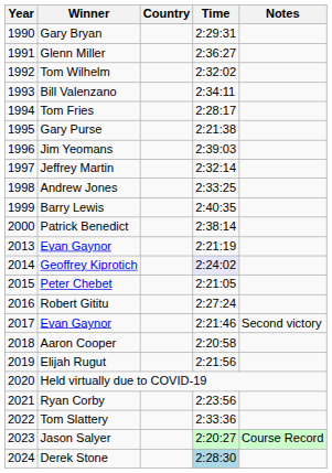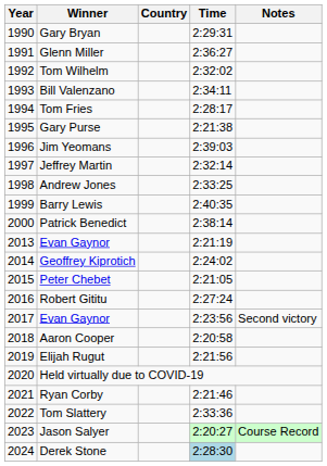 <table class="wikitable sortable">
 <tr>
 <th>Year</th>
 <th>Winner</th>
 <th>Country</th>
 <th>Time</th>
 <th>Notes</th>
 </tr>
 <tr>
 <td>1990</td>
 <td>Gary Bryan</td>
 <td></td>
 <td>2:29:31</td>
 <td></td>
 </tr>
 <tr>
 <td>1991</td>
 <td>Glenn Miller</td>
 <td></td>
 <td>2:36:27</td>
 <td></td>
 </tr>
 <tr>
 <td>1992</td>
 <td>Tom Wilhelm</td>
 <td></td>
 <td>2:32:02</td>
 <td></td>
 </tr>
 <tr>
 <td>1993</td>
 <td>Bill Valenzano</td>
 <td></td>
 <td>2:34:11</td>
 <td></td>
 </tr>
 <tr>
 <td>1994</td>
 <td>Tom Fries</td>
 <td></td>
 <td>2:28:17</td>
 <td></td>
 </tr>
 <tr>
 <td>1995</td>
 <td>Gary Purse</td>
 <td></td>
 <td>2:21:38</td>
 <td></td>
 </tr>
 <tr>
 <td>1996</td>
 <td>Jim Yeomans</td>
 <td></td>
 <td>2:39:03</td>
 <td></td>
 </tr>
 <tr>
 <td>1997</td>
 <td>Jeffrey Martin</td>
 <td></td>
 <td>2:32:14</td>
 <td></td>
 </tr>
 <tr>
 <td>1998</td>
 <td>Andrew Jones</td>
 <td></td>
 <td>2:33:25</td>
 <td></td>
 </tr>
 <tr>
 <td>1999</td>
 <td>Barry Lewis</td>
 <td></td>
 <td>2:40:35</td>
 <td></td>
 </tr>
 <tr>
 <td>2000</td>
 <td>Patrick Benedict</td>
 <td></td>
 <td>2:38:14</td>
 <td></td>
 </tr>
 <tr>
 <td>2013</td>
 <td><a href='#'>Evan Gaynor</a></td>
 <td></td>
 <td>2:21:19</td>
 <td></td>
 </tr>
 <tr>
 <td>2014</td>
 <td><a href='#'>Geoffrey Kiprotich</a></td>
 <td></td>
-<td style="background: lavender;">2:24:02</td>
+<td>2:24:02</td>
 <td></td>
 </tr>
 <tr>
 <td>2015</td>
 <td><a href='#'>Peter Chebet</a></td>
 <td></td>
 <td>2:21:05</td>
 <td></td>
 </tr>
 <tr>
 <td>2016</td>
 <td>Robert Gititu</td>
 <td></td>
 <td>2:27:24</td>
 <td></td>
 </tr>
 <tr>
 <td>2017</td>
 <td><a href='#'>Evan Gaynor</a></td>
 <td></td>
-<td>2:21:46</td>
+<td>2:23:56</td>
 <td>Second victory</td>
 </tr>
 <tr>
 <td>2018</td>
 <td>Aaron Cooper</td>
 <td></td>
 <td>2:20:58</td>
 <td></td>
 </tr>
 <tr>
 <td>2019</td>
 <td>Elijah Rugut</td>
 <td></td>
 <td>2:21:56</td>
 <td></td>
 </tr>
 <tr>
 <td>2020</td>
 <td colspan="4">Held virtually due to COVID-19</td>
 </tr>
 <tr>
 <td>2021</td>
 <td>Ryan Corby</td>
 <td></td>
-<td>2:23:56</td>
+<td>2:21:46</td>
 <td></td>
 </tr>
 <tr>
 <td>2022</td>
 <td>Tom Slattery</td>
 <td></td>
 <td>2:33:36</td>
 <td></td>
 </tr>
 <tr>
 <td>2023</td>
 <td>Jason Salyer</td>
 <td></td>
 <td bgcolor="#CCFFCC">2:20:27</td>
 <td bgcolor="#CCFFCC">Course Record</td>
 </tr>
 <tr>
 <td>2024</td>
 <td>Derek Stone</td>
 <td></td>
 <td style="background: lightblue;">2:28:30</td>
 <td></td>
 </tr>
 </table>
